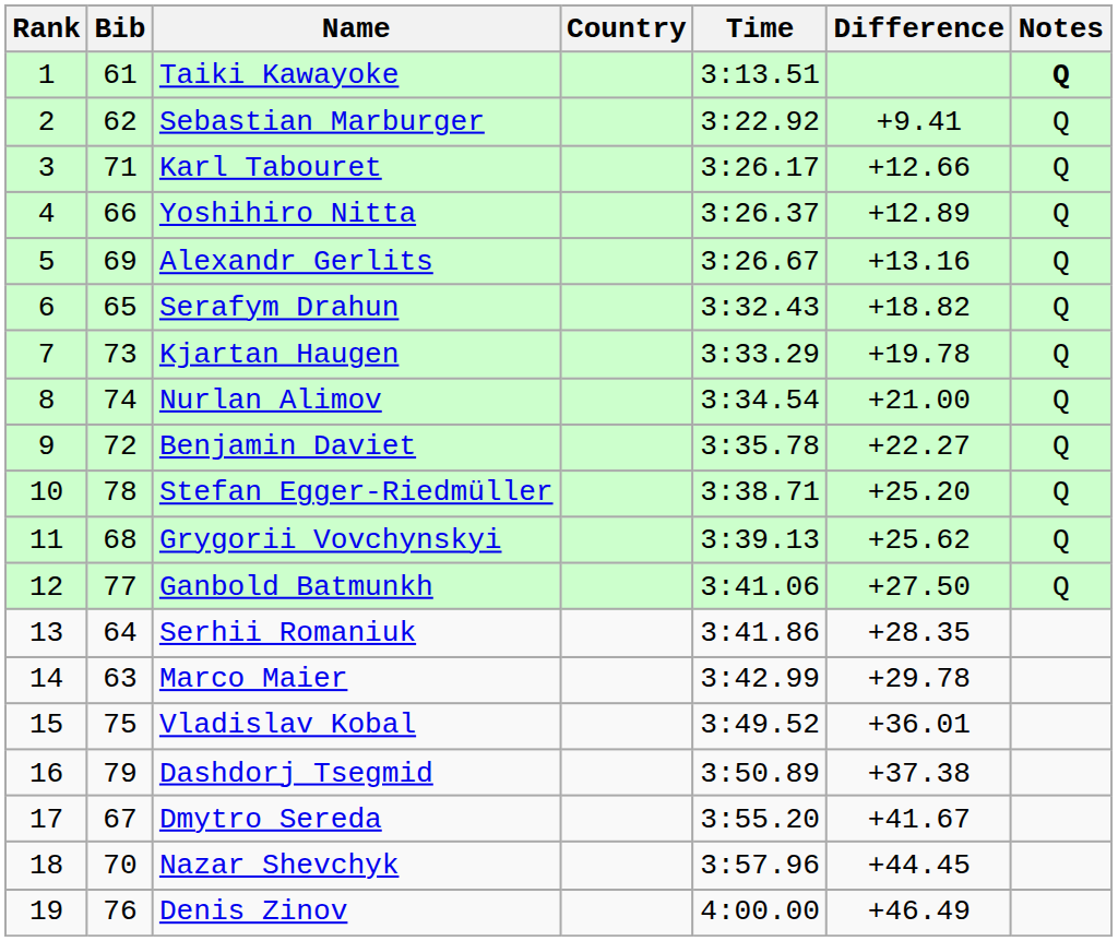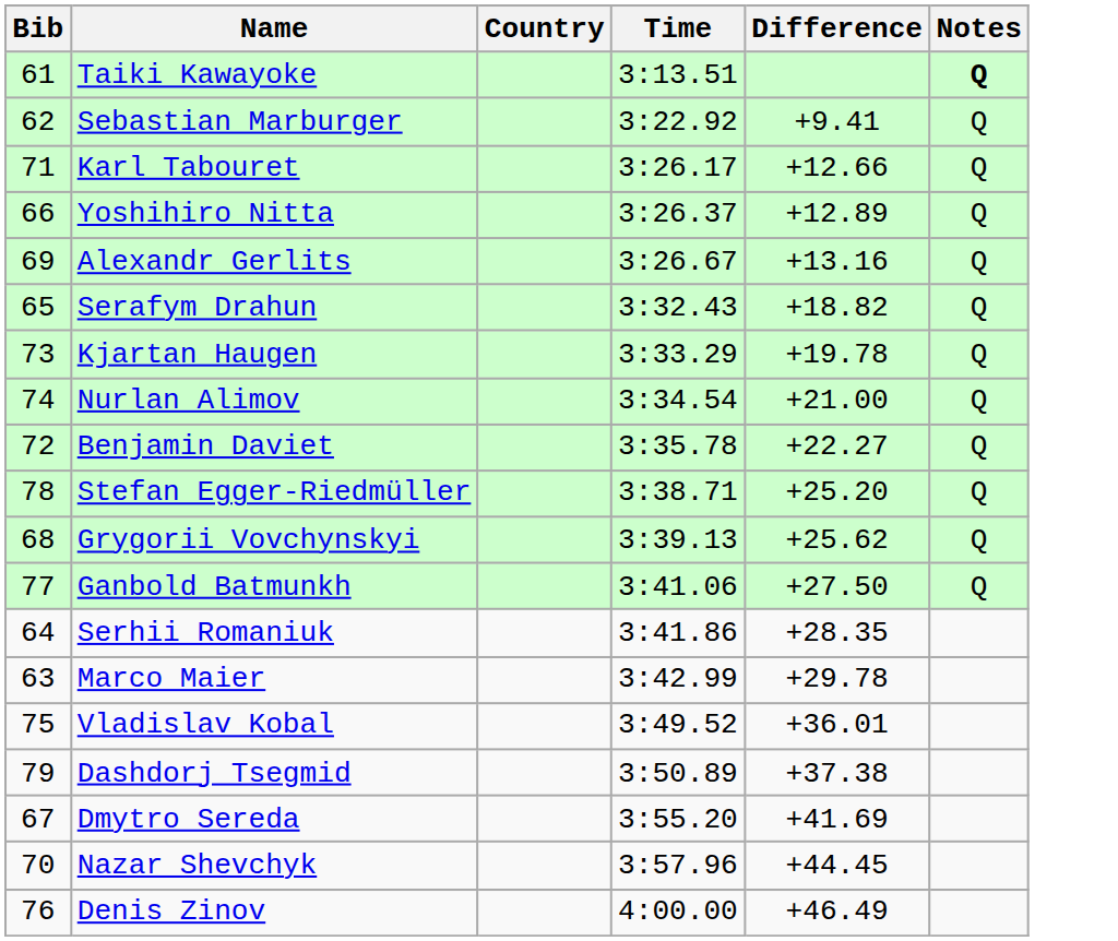 <table class="wikitable sortable" style="text-align:center">
 <tr>
-<th>Rank</th>
 <th>Bib</th>
 <th>Name</th>
 <th>Country</th>
 <th>Time</th>
 <th>Difference</th>
 <th>Notes</th>
 </tr>
 <tr bgcolor=ccffcc>
-<td>1</td>
 <td>61</td>
 <td align=left><a href='#'>Taiki Kawayoke</a></td>
 <td align=left></td>
 <td>3:13.51</td>
 <td></td>
 <td><strong>Q</strong></td>
 </tr>
 <tr bgcolor=ccffcc>
-<td>2</td>
 <td>62</td>
 <td align=left><a href='#'>Sebastian Marburger</a></td>
 <td align=left></td>
 <td>3:22.92</td>
 <td>+9.41</td>
 <td>Q</td>
 </tr>
 <tr bgcolor=ccffcc>
-<td>3</td>
 <td>71</td>
 <td align=left><a href='#'>Karl Tabouret</a></td>
 <td align=left></td>
 <td>3:26.17</td>
 <td>+12.66</td>
 <td>Q</td>
 </tr>
 <tr bgcolor=ccffcc>
-<td>4</td>
 <td>66</td>
 <td align=left><a href='#'>Yoshihiro Nitta</a></td>
 <td align=left></td>
 <td>3:26.37</td>
 <td>+12.89</td>
 <td>Q</td>
 </tr>
 <tr bgcolor=ccffcc>
-<td>5</td>
 <td>69</td>
 <td align=left><a href='#'>Alexandr Gerlits</a></td>
 <td align=left></td>
 <td>3:26.67</td>
 <td>+13.16</td>
 <td>Q</td>
 </tr>
 <tr bgcolor=ccffcc>
-<td>6</td>
 <td>65</td>
 <td align=left><a href='#'>Serafym Drahun</a></td>
 <td align=left></td>
 <td>3:32.43</td>
 <td>+18.82</td>
 <td>Q</td>
 </tr>
 <tr bgcolor=ccffcc>
-<td>7</td>
 <td>73</td>
 <td align=left><a href='#'>Kjartan Haugen</a></td>
 <td align=left></td>
 <td>3:33.29</td>
 <td>+19.78</td>
 <td>Q</td>
 </tr>
 <tr bgcolor=ccffcc>
-<td>8</td>
 <td>74</td>
 <td align=left><a href='#'>Nurlan Alimov</a></td>
 <td align=left></td>
 <td>3:34.54</td>
 <td>+21.00</td>
 <td>Q</td>
 </tr>
 <tr bgcolor=ccffcc>
-<td>9</td>
 <td>72</td>
 <td align=left><a href='#'>Benjamin Daviet</a></td>
 <td align=left></td>
 <td>3:35.78</td>
 <td>+22.27</td>
 <td>Q</td>
 </tr>
 <tr bgcolor=ccffcc>
-<td>10</td>
 <td>78</td>
 <td align=left><a href='#'>Stefan Egger-Riedmüller</a></td>
 <td align=left></td>
 <td>3:38.71</td>
 <td>+25.20</td>
 <td>Q</td>
 </tr>
 <tr bgcolor=ccffcc>
-<td>11</td>
 <td>68</td>
 <td align=left><a href='#'>Grygorii Vovchynskyi</a></td>
 <td align=left></td>
 <td>3:39.13</td>
 <td>+25.62</td>
 <td>Q</td>
 </tr>
 <tr bgcolor=ccffcc>
-<td>12</td>
 <td>77</td>
 <td align=left><a href='#'>Ganbold Batmunkh</a></td>
 <td align=left></td>
 <td>3:41.06</td>
 <td>+27.50</td>
 <td>Q</td>
 </tr>
 <tr>
-<td>13</td>
 <td>64</td>
 <td align=left><a href='#'>Serhii Romaniuk</a></td>
 <td align=left></td>
 <td>3:41.86</td>
 <td>+28.35</td>
 <td></td>
 </tr>
 <tr>
-<td>14</td>
 <td>63</td>
 <td align=left><a href='#'>Marco Maier</a></td>
 <td align=left></td>
 <td>3:42.99</td>
 <td>+29.78</td>
 <td></td>
 </tr>
 <tr>
-<td>15</td>
 <td>75</td>
 <td align=left><a href='#'>Vladislav Kobal</a></td>
 <td align=left></td>
 <td>3:49.52</td>
 <td>+36.01</td>
 <td></td>
 </tr>
 <tr>
-<td>16</td>
 <td>79</td>
 <td align=left><a href='#'>Dashdorj Tsegmid</a></td>
 <td align=left></td>
 <td>3:50.89</td>
 <td>+37.38</td>
 <td></td>
 </tr>
 <tr>
-<td>17</td>
 <td>67</td>
 <td align=left><a href='#'>Dmytro Sereda</a></td>
 <td align=left></td>
 <td>3:55.20</td>
-<td>+41.67</td>
+<td>+41.69</td>
 <td></td>
 </tr>
 <tr>
-<td>18</td>
 <td>70</td>
 <td align=left><a href='#'>Nazar Shevchyk</a></td>
 <td align=left></td>
 <td>3:57.96</td>
 <td>+44.45</td>
 <td></td>
 </tr>
 <tr>
-<td>19</td>
 <td>76</td>
 <td align=left><a href='#'>Denis Zinov</a></td>
 <td align=left></td>
 <td>4:00.00</td>
 <td>+46.49</td>
 <td></td>
 </tr>
 </table>
